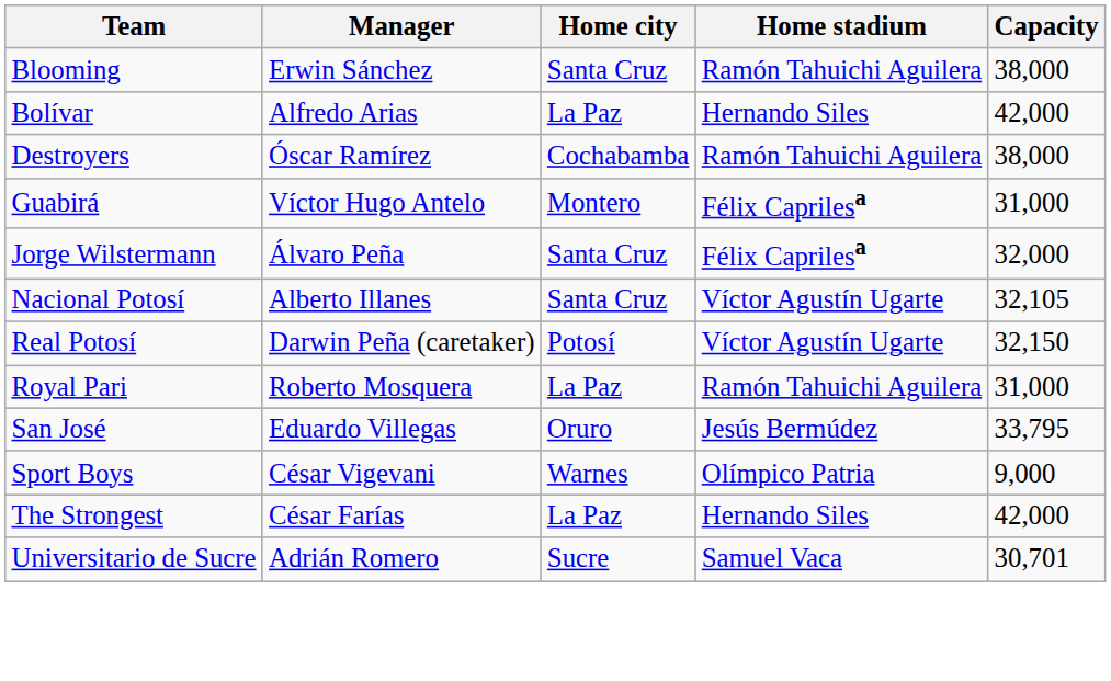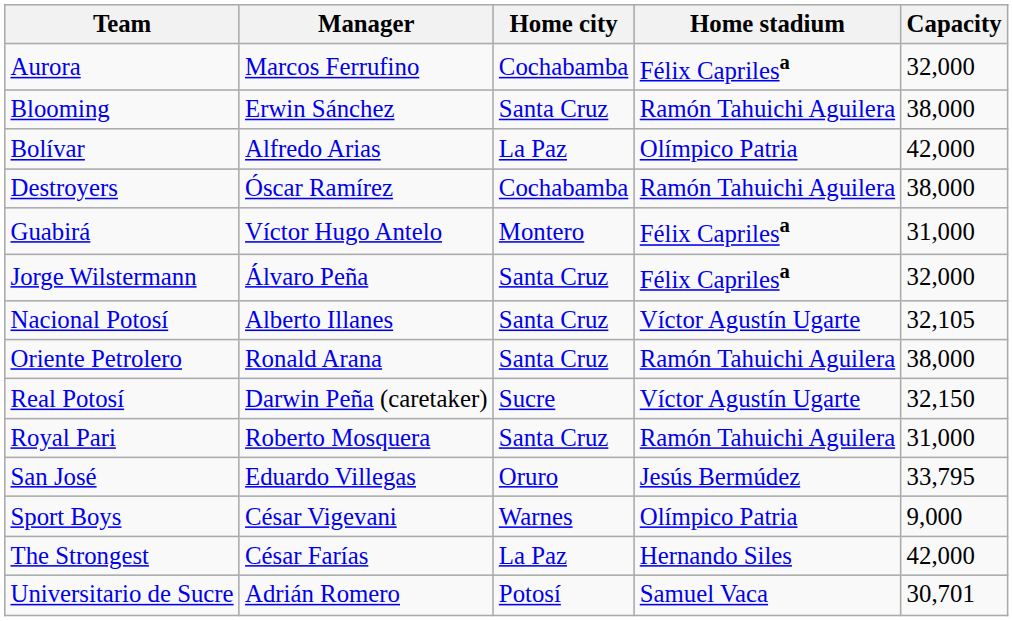 <table class="wikitable sortable">
 <tr>
 <th>Team</th>
 <th>Manager</th>
 <th>Home city</th>
 <th>Home stadium</th>
 <th>Capacity</th>
+</tr>
+<tr>
+<td><a href='#'>Aurora</a></td>
+<td> <a href='#'>Marcos Ferrufino</a></td>
+<td><a href='#'>Cochabamba</a></td>
+<td><a href='#'>Félix Capriles</a><sup><strong>a</strong></sup></td>
+<td>32,000</td>
 </tr>
 <tr>
 <td><a href='#'>Blooming</a></td>
 <td> <a href='#'>Erwin Sánchez</a></td>
 <td><a href='#'>Santa Cruz</a></td>
 <td><a href='#'>Ramón Tahuichi Aguilera</a></td>
 <td>38,000</td>
 </tr>
 <tr>
 <td><a href='#'>Bolívar</a></td>
 <td> <a href='#'>Alfredo Arias</a></td>
 <td><a href='#'>La Paz</a></td>
-<td><a href='#'>Hernando Siles</a></td>
+<td><a href='#'>Olímpico Patria</a></td>
 <td>42,000</td>
 </tr>
 <tr>
 <td><a href='#'>Destroyers</a></td>
 <td> <a href='#'>Óscar Ramírez</a></td>
 <td><a href='#'>Cochabamba</a></td>
 <td><a href='#'>Ramón Tahuichi Aguilera</a></td>
 <td>38,000</td>
 </tr>
 <tr>
 <td><a href='#'>Guabirá</a></td>
 <td> <a href='#'>Víctor Hugo Antelo</a></td>
 <td><a href='#'>Montero</a></td>
 <td><a href='#'>Félix Capriles</a><sup><strong>a</strong></sup></td>
 <td>31,000</td>
 </tr>
 <tr>
 <td><a href='#'>Jorge Wilstermann</a></td>
 <td> <a href='#'>Álvaro Peña</a></td>
 <td><a href='#'>Santa Cruz</a></td>
 <td><a href='#'>Félix Capriles</a><sup><strong>a</strong></sup></td>
 <td>32,000</td>
 </tr>
 <tr>
 <td><a href='#'>Nacional Potosí</a></td>
 <td> <a href='#'>Alberto Illanes</a></td>
 <td><a href='#'>Santa Cruz</a></td>
 <td><a href='#'>Víctor Agustín Ugarte</a></td>
 <td>32,105</td>
 </tr>
 <tr>
+<td><a href='#'>Oriente Petrolero</a></td>
+<td> <a href='#'>Ronald Arana</a></td>
+<td><a href='#'>Santa Cruz</a></td>
+<td><a href='#'>Ramón Tahuichi Aguilera</a></td>
+<td>38,000</td>
+</tr>
+<tr>
 <td><a href='#'>Real Potosí</a></td>
 <td> <a href='#'>Darwin Peña</a> (caretaker)</td>
-<td><a href='#'>Potosí</a></td>
+<td><a href='#'>Sucre</a></td>
 <td><a href='#'>Víctor Agustín Ugarte</a></td>
 <td>32,150</td>
 </tr>
 <tr>
 <td><a href='#'>Royal Pari</a></td>
 <td> <a href='#'>Roberto Mosquera</a></td>
-<td><a href='#'>La Paz</a></td>
+<td><a href='#'>Santa Cruz</a></td>
 <td><a href='#'>Ramón Tahuichi Aguilera</a></td>
 <td>31,000</td>
 </tr>
 <tr>
 <td><a href='#'>San José</a></td>
 <td> <a href='#'>Eduardo Villegas</a></td>
 <td><a href='#'>Oruro</a></td>
 <td><a href='#'>Jesús Bermúdez</a></td>
 <td>33,795</td>
 </tr>
 <tr>
 <td><a href='#'>Sport Boys</a></td>
 <td> <a href='#'>César Vigevani</a></td>
 <td><a href='#'>Warnes</a></td>
 <td><a href='#'>Olímpico Patria</a></td>
 <td>9,000</td>
 </tr>
 <tr>
 <td><a href='#'>The Strongest</a></td>
 <td> <a href='#'>César Farías</a></td>
 <td><a href='#'>La Paz</a></td>
 <td><a href='#'>Hernando Siles</a></td>
 <td>42,000</td>
 </tr>
 <tr>
 <td><a href='#'>Universitario de Sucre</a></td>
 <td> <a href='#'>Adrián Romero</a></td>
-<td><a href='#'>Sucre</a></td>
+<td><a href='#'>Potosí</a></td>
 <td><a href='#'>Samuel Vaca</a></td>
 <td>30,701</td>
 </tr>
 </table>
